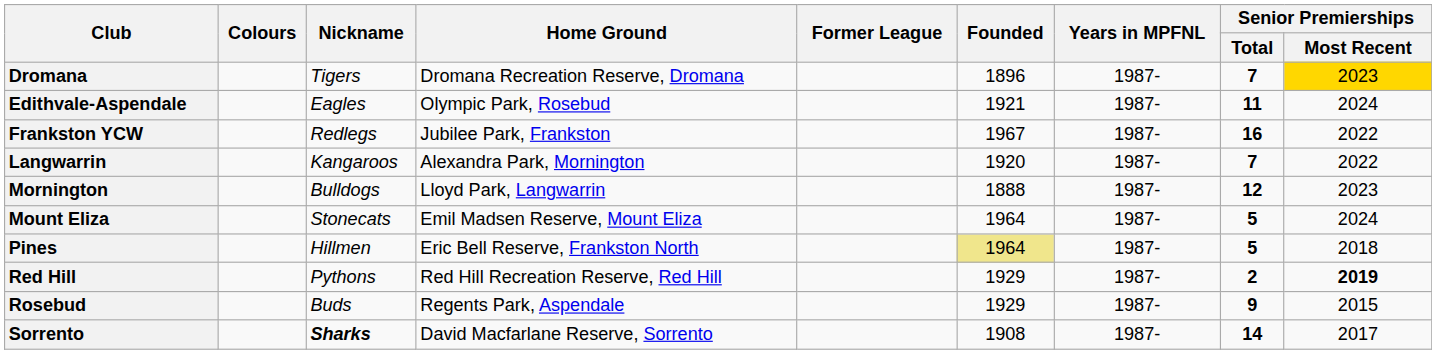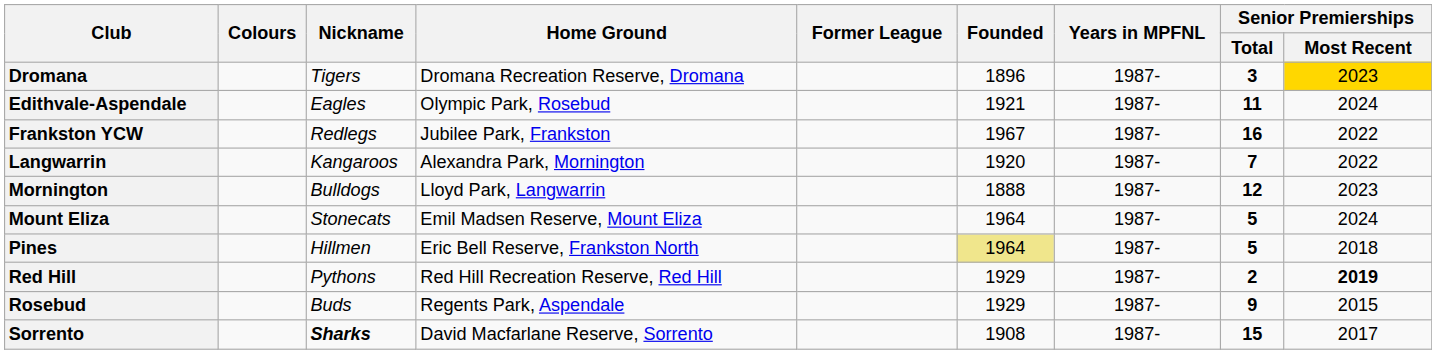 <table class="wikitable sortable" style="text-align:center; width:100%">
 <tr>
 <th rowspan="2">Club</th>
 <th rowspan="2">Colours</th>
 <th rowspan="2">Nickname</th>
 <th rowspan="2">Home Ground</th>
 <th rowspan="2">Former League</th>
 <th rowspan="2">Founded</th>
 <th rowspan="2">Years in MPFNL</th>
 <th colspan="2">Senior Premierships</th>
 </tr>
 <tr>
 <th>Total</th>
 <th>Most Recent</th>
 </tr>
 <tr>
 <th style="text-align:left">Dromana</th>
 <td></td>
 <td align="left"><em>Tigers</em></td>
 <td align="left">Dromana Recreation Reserve, <a href='#'>Dromana</a></td>
 <td align="center"></td>
 <td align="center">1896</td>
 <td>1987-</td>
-<td align="center"><strong>7</strong></td>
+<td align="center"><strong>3</strong></td>
 <td style="background: gold;">2023</td>
 </tr>
 <tr>
 <th style="text-align:left">Edithvale-Aspendale</th>
 <td></td>
 <td align="left"><em>Eagles</em></td>
 <td align="left">Olympic Park, <a href='#'>Rosebud</a></td>
 <td></td>
 <td>1921</td>
 <td>1987-</td>
 <td><strong>11</strong></td>
 <td>2024</td>
 </tr>
 <tr>
 <th style="text-align:left">Frankston YCW</th>
 <td></td>
 <td align="left"><em>Redlegs</em></td>
 <td align="left">Jubilee Park, <a href='#'>Frankston</a></td>
 <td align="center"></td>
 <td align="center">1967</td>
 <td>1987-</td>
 <td align="center"><strong>16</strong></td>
 <td>2022</td>
 </tr>
 <tr>
 <th style="text-align:left">Langwarrin</th>
 <td></td>
 <td align="left"><em>Kangaroos</em></td>
 <td align="left">Alexandra Park, <a href='#'>Mornington</a></td>
 <td align="center"></td>
 <td align="center">1920</td>
 <td>1987-</td>
 <td align="center"><strong>7</strong></td>
 <td>2022</td>
 </tr>
 <tr>
 <th style="text-align:left">Mornington</th>
 <td></td>
 <td align="left"><em>Bulldogs</em></td>
 <td align="left">Lloyd Park, <a href='#'>Langwarrin</a></td>
 <td align="center"></td>
 <td align="center">1888</td>
 <td>1987-</td>
 <td align="center"><strong>12</strong></td>
 <td>2023</td>
 </tr>
 <tr>
 <th style="text-align:left">Mount Eliza</th>
 <td></td>
 <td align="left"><em>Stonecats</em></td>
 <td align="left">Emil Madsen Reserve, <a href='#'>Mount Eliza</a></td>
 <td align="center"></td>
 <td align="center">1964</td>
 <td>1987-</td>
 <td align="center"><strong>5</strong></td>
 <td>2024</td>
 </tr>
 <tr>
 <th style="text-align:left">Pines</th>
 <td></td>
 <td align="left"><em>Hillmen</em></td>
 <td align="left">Eric Bell Reserve, <a href='#'>Frankston North</a></td>
 <td align="center"></td>
 <td align="center" style="background: khaki;">1964</td>
 <td>1987-</td>
 <td align="center"><strong>5</strong></td>
 <td>2018</td>
 </tr>
 <tr>
 <th style="text-align:left">Red Hill</th>
 <td></td>
 <td align="left"><em>Pythons</em></td>
 <td align="left">Red Hill Recreation Reserve, <a href='#'>Red Hill</a></td>
 <td align="center"></td>
 <td align="center">1929</td>
 <td>1987-</td>
 <td align="center"><strong>2</strong></td>
 <td><strong>2019</strong></td>
 </tr>
 <tr>
 <th style="text-align:left">Rosebud</th>
 <td></td>
 <td align="left"><em>Buds</em></td>
 <td align="left">Regents Park, <a href='#'>Aspendale</a></td>
 <td align="center"></td>
 <td align="center">1929</td>
 <td>1987-</td>
 <td align="center"><strong>9</strong></td>
 <td>2015</td>
 </tr>
 <tr>
 <th style="text-align:left">Sorrento</th>
 <td></td>
 <td align="left"><strong><em>Sharks</em></strong></td>
 <td align="left">David Macfarlane Reserve, <a href='#'>Sorrento</a></td>
 <td align="center"></td>
 <td align="center">1908</td>
 <td>1987-</td>
-<td align="center"><strong>14</strong></td>
+<td align="center"><strong>15</strong></td>
 <td>2017</td>
 </tr>
 </table>
